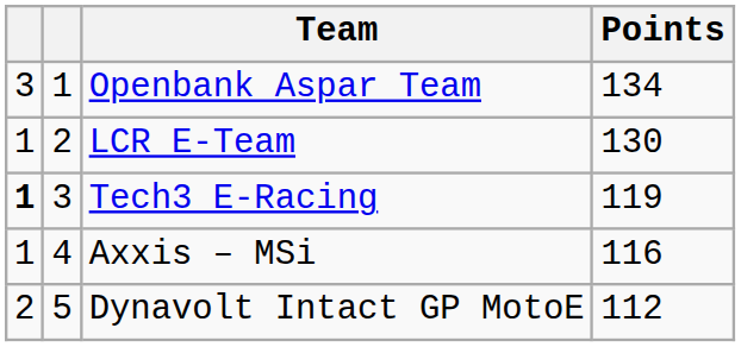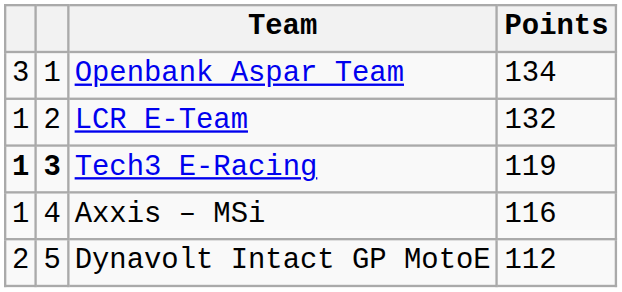 <table class="wikitable" style="font-size: 95%;">
 <tr>
 <th></th>
 <th></th>
 <th>Team</th>
 <th>Points</th>
 </tr>
 <tr>
 <td> 3</td>
 <td align=center>1</td>
 <td> <a href='#'>Openbank Aspar Team</a></td>
 <td align=left>134</td>
 </tr>
 <tr>
 <td> 1</td>
 <td align=center>2</td>
 <td> <a href='#'>LCR E-Team</a></td>
-<td align=left>130</td>
+<td align=left>132</td>
 </tr>
 <tr>
 <td><strong> 1</strong></td>
-<td align=center>3</td>
+<td align=center><strong>3</strong></td>
 <td> <a href='#'>Tech3 E-Racing</a></td>
 <td align=left>119</td>
 </tr>
 <tr>
 <td> 1</td>
 <td align=center>4</td>
 <td> Axxis – MSi</td>
 <td align=left>116</td>
 </tr>
 <tr>
 <td> 2</td>
 <td align=center>5</td>
 <td> Dynavolt Intact GP MotoE</td>
 <td align=left>112</td>
 </tr>
 </table>
